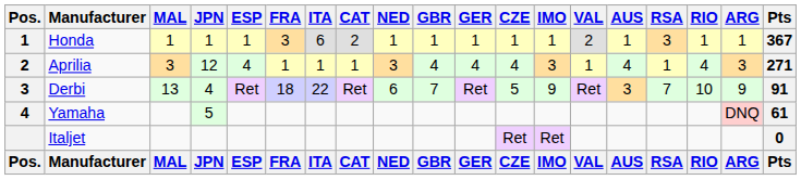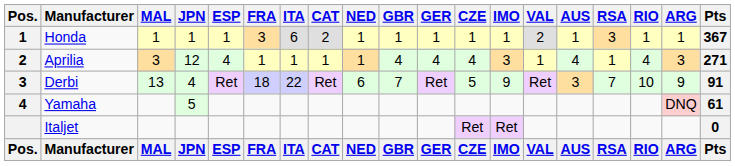 <table class="wikitable" style="font-size: 85%; text-align:center">
 <tr valign="top">
 <th valign="middle">Pos.</th>
 <th valign="middle">Manufacturer</th>
 <th><a href='#'>MAL</a><br></th>
 <th><a href='#'>JPN</a><br></th>
 <th><a href='#'>ESP</a><br></th>
 <th><a href='#'>FRA</a><br></th>
 <th><a href='#'>ITA</a><br></th>
 <th><a href='#'>CAT</a><br></th>
 <th><a href='#'>NED</a><br></th>
 <th><a href='#'>GBR</a><br></th>
 <th><a href='#'>GER</a><br></th>
 <th><a href='#'>CZE</a><br></th>
 <th><a href='#'>IMO</a><br></th>
 <th><a href='#'>VAL</a><br></th>
 <th><a href='#'>AUS</a><br></th>
 <th><a href='#'>RSA</a><br></th>
 <th><a href='#'>RIO</a><br></th>
 <th><a href='#'>ARG</a><br></th>
 <th valign="middle">Pts</th>
 </tr>
 <tr>
 <th>1</th>
 <td align="left"> <a href='#'>Honda</a></td>
 <td style="background:#ffffbf;">1</td>
 <td style="background:#ffffbf;">1</td>
 <td style="background:#ffffbf;">1</td>
 <td style="background:#ffdf9f;">3</td>
 <td style="background:#dfdfdf;">6</td>
 <td style="background:#dfdfdf;">2</td>
 <td style="background:#ffffbf;">1</td>
 <td style="background:#ffffbf;">1</td>
 <td style="background:#ffffbf;">1</td>
 <td style="background:#ffffbf;">1</td>
 <td style="background:#ffffbf;">1</td>
 <td style="background:#dfdfdf;">2</td>
 <td style="background:#ffffbf;">1</td>
 <td style="background:#ffdf9f;">3</td>
 <td style="background:#ffffbf;">1</td>
 <td style="background:#ffffbf;">1</td>
 <th>367</th>
 </tr>
 <tr>
 <th>2</th>
 <td align="left"> <a href='#'>Aprilia</a></td>
 <td style="background:#ffdf9f;">3</td>
 <td style="background:#dfffdf;">12</td>
 <td style="background:#dfffdf;">4</td>
 <td style="background:#ffffbf;">1</td>
 <td style="background:#ffffbf;">1</td>
 <td style="background:#ffffbf;">1</td>
-<td style="background:#ffdf9f;">3</td>
+<td style="background:#ffdf9f;">1</td>
 <td style="background:#dfffdf;">4</td>
 <td style="background:#dfffdf;">4</td>
 <td style="background:#dfffdf;">4</td>
 <td style="background:#ffdf9f;">3</td>
 <td style="background:#ffffbf;">1</td>
 <td style="background:#dfffdf;">4</td>
 <td style="background:#ffffbf;">1</td>
 <td style="background:#dfffdf;">4</td>
 <td style="background:#ffdf9f;">3</td>
 <th>271</th>
 </tr>
 <tr>
 <th>3</th>
 <td align="left"> <a href='#'>Derbi</a></td>
 <td style="background:#dfffdf;">13</td>
 <td style="background:#dfffdf;">4</td>
 <td style="background:#efcfff;">Ret</td>
 <td style="background:#cfcfff;">18</td>
 <td style="background:#cfcfff;">22</td>
 <td style="background:#efcfff;">Ret</td>
 <td style="background:#dfffdf;">6</td>
 <td style="background:#dfffdf;">7</td>
 <td style="background:#efcfff;">Ret</td>
 <td style="background:#dfffdf;">5</td>
 <td style="background:#dfffdf;">9</td>
 <td style="background:#efcfff;">Ret</td>
 <td style="background:#ffdf9f;">3</td>
 <td style="background:#dfffdf;">7</td>
 <td style="background:#dfffdf;">10</td>
 <td style="background:#dfffdf;">9</td>
 <th>91</th>
 </tr>
 <tr>
 <th>4</th>
 <td align="left"> <a href='#'>Yamaha</a></td>
 <td></td>
 <td style="background:#dfffdf;">5</td>
 <td></td>
 <td></td>
 <td></td>
 <td></td>
 <td></td>
 <td></td>
 <td></td>
 <td></td>
 <td></td>
 <td></td>
 <td></td>
 <td></td>
 <td></td>
 <td style="background:#ffcfcf;">DNQ</td>
 <th>61</th>
 </tr>
 <tr>
 <th></th>
 <td align="left"> <a href='#'>Italjet</a></td>
 <td></td>
 <td></td>
 <td></td>
 <td></td>
 <td></td>
 <td></td>
 <td></td>
 <td></td>
 <td></td>
 <td style="background:#efcfff;">Ret</td>
 <td style="background:#efcfff;">Ret</td>
 <td></td>
 <td></td>
 <td></td>
 <td></td>
 <td></td>
 <th>0</th>
 </tr>
 <tr valign="top">
 <th valign="middle">Pos.</th>
 <th valign="middle">Manufacturer</th>
 <th><a href='#'>MAL</a><br></th>
 <th><a href='#'>JPN</a><br></th>
 <th><a href='#'>ESP</a><br></th>
 <th><a href='#'>FRA</a><br></th>
 <th><a href='#'>ITA</a><br></th>
 <th><a href='#'>CAT</a><br></th>
 <th><a href='#'>NED</a><br></th>
 <th><a href='#'>GBR</a><br></th>
 <th><a href='#'>GER</a><br></th>
 <th><a href='#'>CZE</a><br></th>
 <th><a href='#'>IMO</a><br></th>
 <th><a href='#'>VAL</a><br></th>
 <th><a href='#'>AUS</a><br></th>
 <th><a href='#'>RSA</a><br></th>
 <th><a href='#'>RIO</a><br></th>
 <th><a href='#'>ARG</a><br></th>
 <th valign="middle">Pts</th>
 </tr>
 </table>
